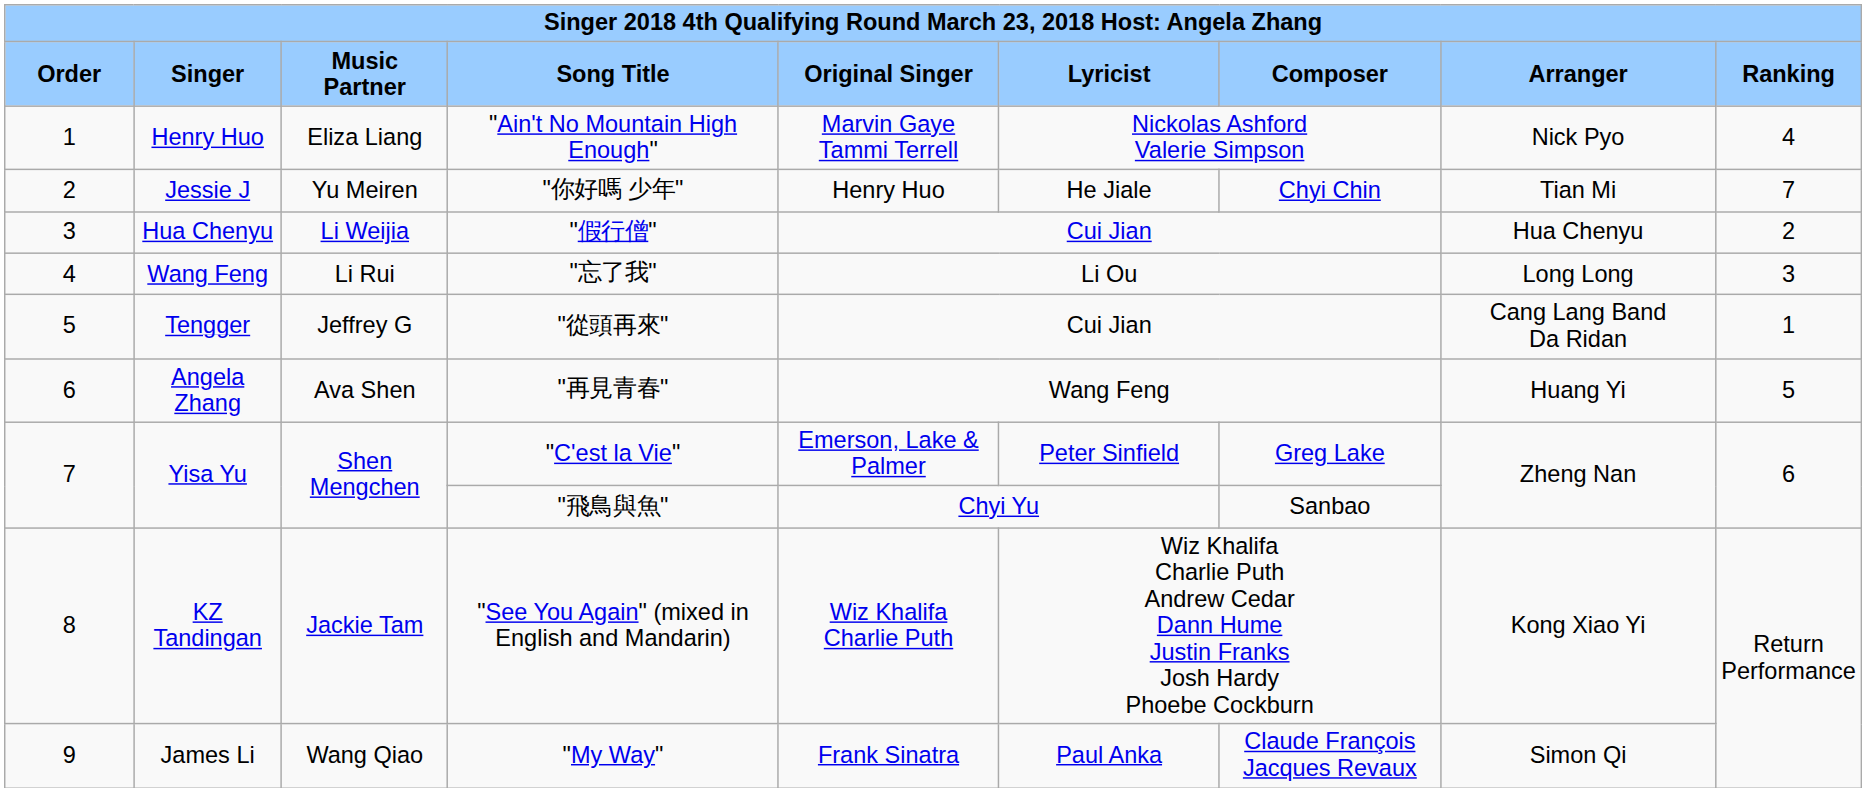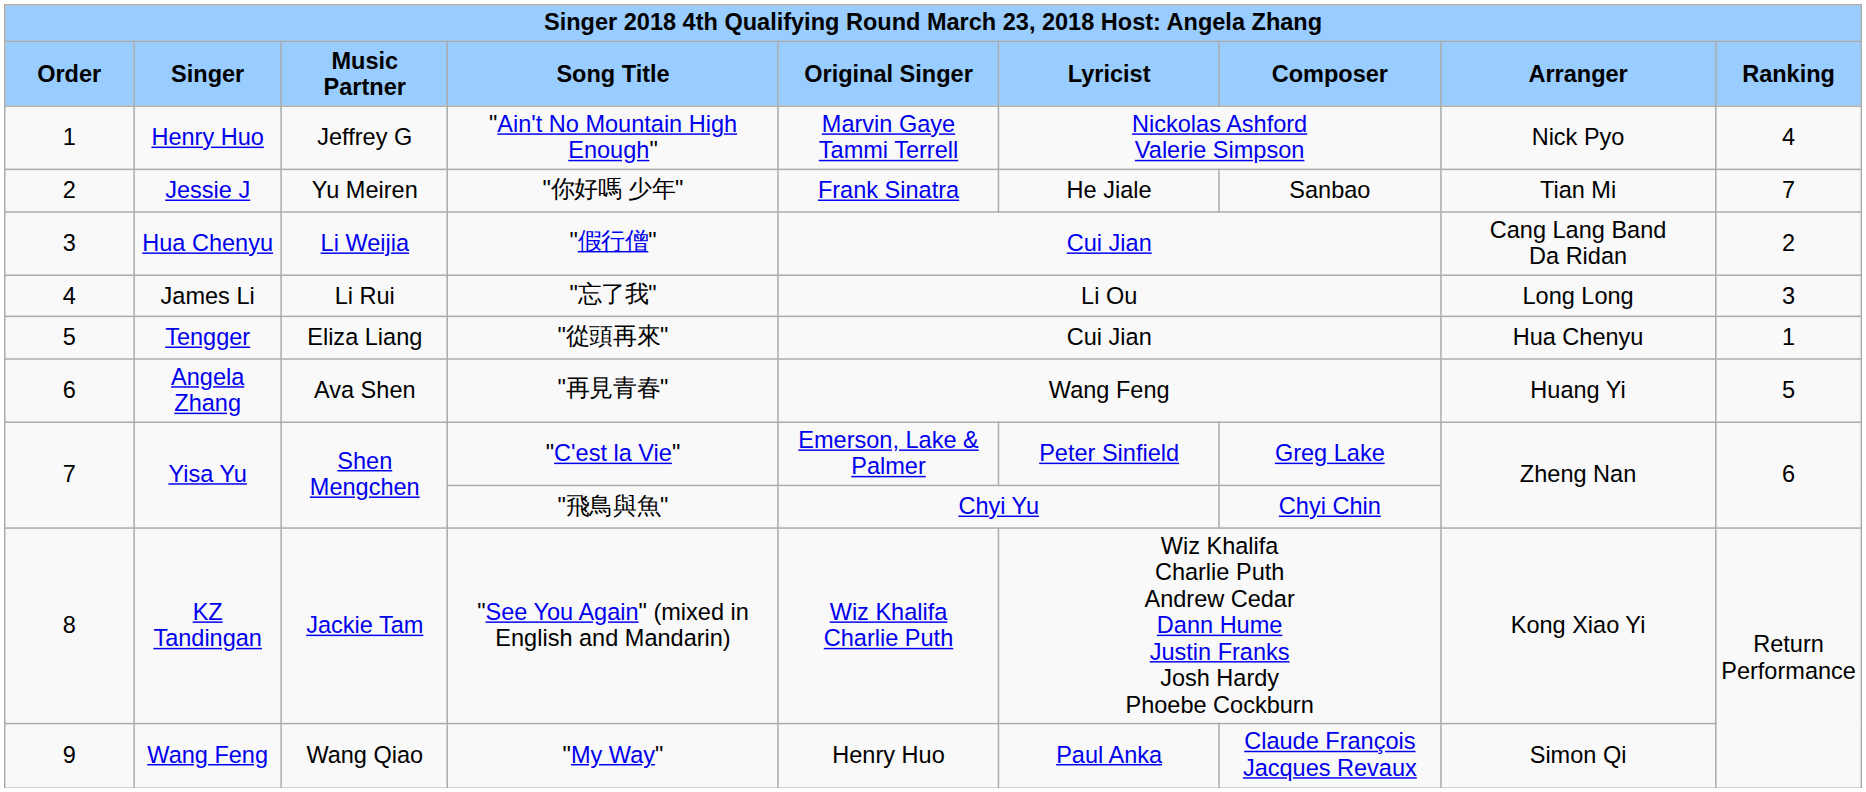 <table class="wikitable sortable mw-collapsible" width="100%" style="text-align:center">
 <tr align=center style="background:#99CCFF">
 <td colspan="9"><div><strong>Singer 2018 4th Qualifying Round March 23, 2018 Host: Angela Zhang</strong></div></td>
 </tr>
 <tr style="background:#99CCFF">
 <td style="width:7%"><strong>Order</strong></td>
 <td style="width:8%"><strong>Singer</strong></td>
 <td style="width:9%"><strong>Music Partner</strong></td>
 <td style="width:18%"><strong>Song Title</strong></td>
 <td style="width:12%"><strong>Original Singer</strong></td>
 <td style="width:12% "><strong>Lyricist</strong></td>
 <td style="width:12%"><strong>Composer</strong></td>
 <td style="width:15%"><strong>Arranger</strong></td>
 <td style="width:7%"><strong>Ranking</strong></td>
 </tr>
 <tr>
 <td>1</td>
 <td><a href='#'>Henry Huo</a></td>
-<td>Eliza Liang</td>
+<td>Jeffrey G</td>
 <td>"<a href='#'>Ain't No Mountain High Enough</a>"</td>
 <td><a href='#'>Marvin Gaye</a><br><a href='#'>Tammi Terrell</a></td>
 <td colspan=2><a href='#'>Nickolas Ashford<br>Valerie Simpson</a></td>
 <td>Nick Pyo</td>
 <td>4</td>
 </tr>
 <tr>
 <td>2</td>
 <td><a href='#'>Jessie J</a></td>
 <td>Yu Meiren</td>
 <td>"你好嗎 少年"</td>
-<td>Henry Huo</td>
+<td><a href='#'>Frank Sinatra</a></td>
 <td>He Jiale</td>
-<td><a href='#'>Chyi Chin</a></td>
+<td>Sanbao</td>
 <td>Tian Mi</td>
 <td>7</td>
 </tr>
 <tr>
 <td>3</td>
 <td><a href='#'>Hua Chenyu</a></td>
 <td><a href='#'>Li Weijia</a></td>
 <td>"<a href='#'>假行僧</a>"</td>
 <td colspan=3><a href='#'>Cui Jian</a></td>
-<td>Hua Chenyu</td>
+<td>Cang Lang Band<br>Da Ridan</td>
 <td>2</td>
 </tr>
 <tr>
 <td>4</td>
-<td><a href='#'>Wang Feng</a></td>
+<td>James Li</td>
 <td>Li Rui</td>
 <td>"忘了我"</td>
 <td colspan=3>Li Ou</td>
 <td>Long Long</td>
 <td>3</td>
 </tr>
 <tr>
 <td>5</td>
 <td><a href='#'>Tengger</a></td>
-<td>Jeffrey G</td>
+<td>Eliza Liang</td>
 <td>"從頭再來"</td>
 <td colspan=3>Cui Jian</td>
-<td>Cang Lang Band<br>Da Ridan</td>
+<td>Hua Chenyu</td>
 <td>1</td>
 </tr>
 <tr>
 <td>6</td>
 <td><a href='#'>Angela Zhang</a></td>
 <td>Ava Shen</td>
 <td>"再見青春"</td>
 <td colspan=3>Wang Feng</td>
 <td>Huang Yi</td>
 <td>5</td>
 </tr>
 <tr>
 <td rowspan=2>7</td>
 <td rowspan=2><a href='#'>Yisa Yu</a></td>
 <td rowspan=2><a href='#'>Shen Mengchen</a></td>
 <td>"<a href='#'>C'est la Vie</a>"</td>
 <td><a href='#'>Emerson, Lake & Palmer</a></td>
 <td><a href='#'>Peter Sinfield</a></td>
 <td><a href='#'>Greg Lake</a></td>
 <td rowspan=2>Zheng Nan</td>
 <td rowspan=2>6</td>
 </tr>
 <tr>
 <td>"飛鳥與魚"</td>
 <td colspan=2><a href='#'>Chyi Yu</a></td>
-<td>Sanbao</td>
+<td><a href='#'>Chyi Chin</a></td>
 </tr>
 <tr>
 <td>8</td>
 <td><a href='#'>KZ Tandingan</a></td>
 <td><a href='#'>Jackie Tam</a></td>
 <td>"<a href='#'>See You Again</a>" (mixed in English and Mandarin)</td>
 <td><a href='#'>Wiz Khalifa</a><br><a href='#'>Charlie Puth</a></td>
 <td colspan=2>Wiz Khalifa<br>Charlie Puth<br>Andrew Cedar<br><a href='#'>Dann Hume</a><br><a href='#'>Justin Franks</a><br>Josh Hardy<br>Phoebe Cockburn</td>
 <td>Kong Xiao Yi</td>
 <td rowspan=2>Return Performance</td>
 </tr>
 <tr>
 <td>9</td>
-<td>James Li</td>
+<td><a href='#'>Wang Feng</a></td>
 <td>Wang Qiao</td>
 <td>"<a href='#'>My Way</a>"</td>
-<td><a href='#'>Frank Sinatra</a></td>
+<td>Henry Huo</td>
 <td><a href='#'>Paul Anka</a></td>
 <td><a href='#'>Claude François</a><br><a href='#'>Jacques Revaux</a></td>
 <td>Simon Qi</td>
 </tr>
 </table>
